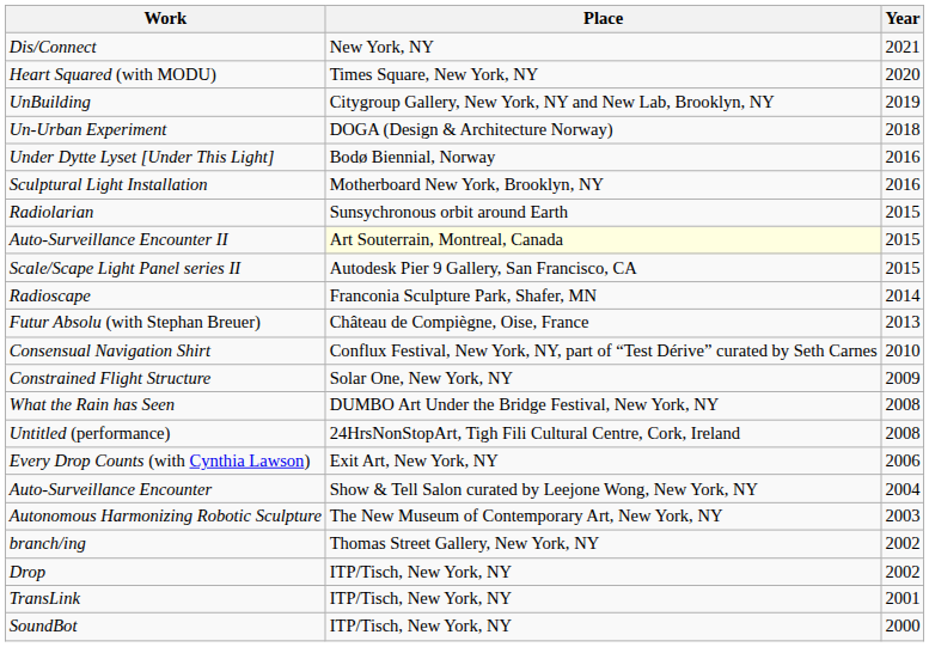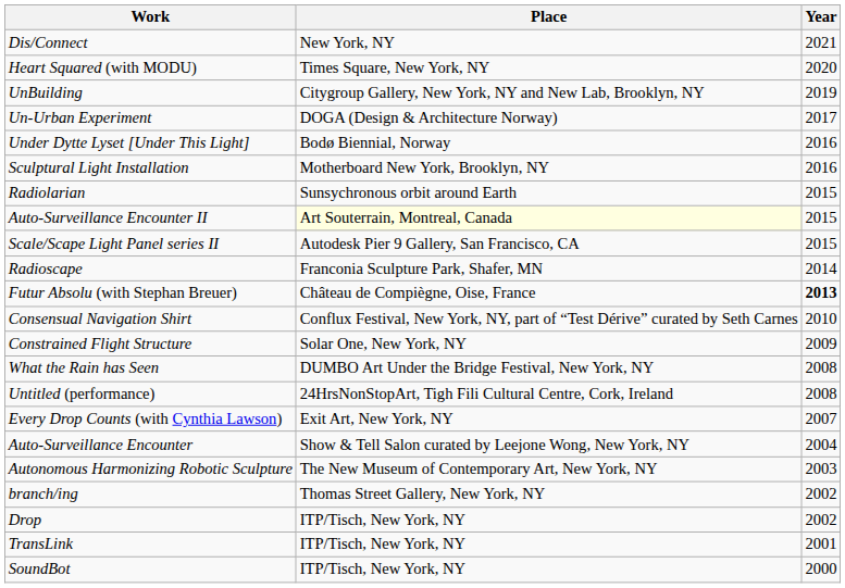 <table class="wikitable">
 <tr>
 <th>Work</th>
 <th>Place</th>
 <th>Year</th>
 </tr>
 <tr>
 <td><em>Dis/Connect</em> </td>
 <td>New York, NY</td>
 <td>2021</td>
 </tr>
 <tr>
 <td><em>Heart Squared</em> (with MODU)</td>
 <td>Times Square, New York, NY</td>
 <td>2020</td>
 </tr>
 <tr>
 <td><em>UnBuilding</em></td>
 <td>Citygroup Gallery, New York, NY and New Lab, Brooklyn, NY</td>
 <td>2019</td>
 </tr>
 <tr>
 <td><em>Un-Urban Experiment</em></td>
 <td>DOGA (Design & Architecture Norway)</td>
-<td>2018</td>
+<td>2017</td>
 </tr>
 <tr>
 <td><em>Under Dytte Lyset [Under This Light]</em> </td>
 <td>Bodø Biennial, Norway</td>
 <td>2016</td>
 </tr>
 <tr>
 <td><em>Sculptural Light Installation</em></td>
 <td>Motherboard New York, Brooklyn, NY</td>
 <td>2016</td>
 </tr>
 <tr>
 <td><em>Radiolarian</em></td>
 <td>Sunsychronous orbit around Earth</td>
 <td>2015</td>
 </tr>
 <tr>
 <td><em>Auto-Surveillance Encounter II</em></td>
 <td style="background: lightyellow;">Art Souterrain, Montreal, Canada</td>
 <td>2015</td>
 </tr>
 <tr>
 <td><em>Scale/Scape Light Panel series II</em></td>
 <td>Autodesk Pier 9 Gallery, San Francisco, CA</td>
 <td>2015</td>
 </tr>
 <tr>
 <td><em>Radioscape</em></td>
 <td>Franconia Sculpture Park, Shafer, MN</td>
 <td>2014</td>
 </tr>
 <tr>
 <td><em>Futur Absolu</em> (with Stephan Breuer)</td>
 <td>Château de Compiègne, Oise, France</td>
-<td>2013</td>
+<td><strong>2013</strong></td>
 </tr>
 <tr>
 <td><em>Consensual Navigation Shirt</em></td>
 <td>Conflux Festival, New York, NY, part of “Test Dérive” curated by Seth Carnes</td>
 <td>2010</td>
 </tr>
 <tr>
 <td><em>Constrained Flight Structure</em></td>
 <td>Solar One, New York, NY</td>
 <td>2009</td>
 </tr>
 <tr>
 <td><em>What the Rain has Seen</em></td>
 <td>DUMBO Art Under the Bridge Festival, New York, NY</td>
 <td>2008</td>
 </tr>
 <tr>
 <td><em>Untitled</em> (performance)</td>
 <td>24HrsNonStopArt, Tigh Fili Cultural Centre, Cork, Ireland</td>
 <td>2008</td>
 </tr>
 <tr>
 <td><em>Every Drop Counts</em> (with <a href='#'>Cynthia Lawson</a>)</td>
 <td>Exit Art, New York, NY</td>
-<td>2006</td>
+<td>2007</td>
 </tr>
 <tr>
 <td><em>Auto-Surveillance Encounter</em></td>
 <td>Show & Tell Salon curated by Leejone Wong, New York, NY</td>
 <td>2004</td>
 </tr>
 <tr>
 <td><em>Autonomous Harmonizing Robotic Sculpture</em></td>
 <td>The New Museum of Contemporary Art, New York, NY</td>
 <td>2003</td>
 </tr>
 <tr>
 <td><em>branch/ing</em></td>
 <td>Thomas Street Gallery, New York, NY</td>
 <td>2002</td>
 </tr>
 <tr>
 <td><em>Drop</em></td>
 <td>ITP/Tisch, New York, NY</td>
 <td>2002</td>
 </tr>
 <tr>
 <td><em>TransLink</em></td>
 <td>ITP/Tisch, New York, NY</td>
 <td>2001</td>
 </tr>
 <tr>
 <td><em>SoundBot</em></td>
 <td>ITP/Tisch, New York, NY</td>
 <td>2000</td>
 </tr>
 </table>
